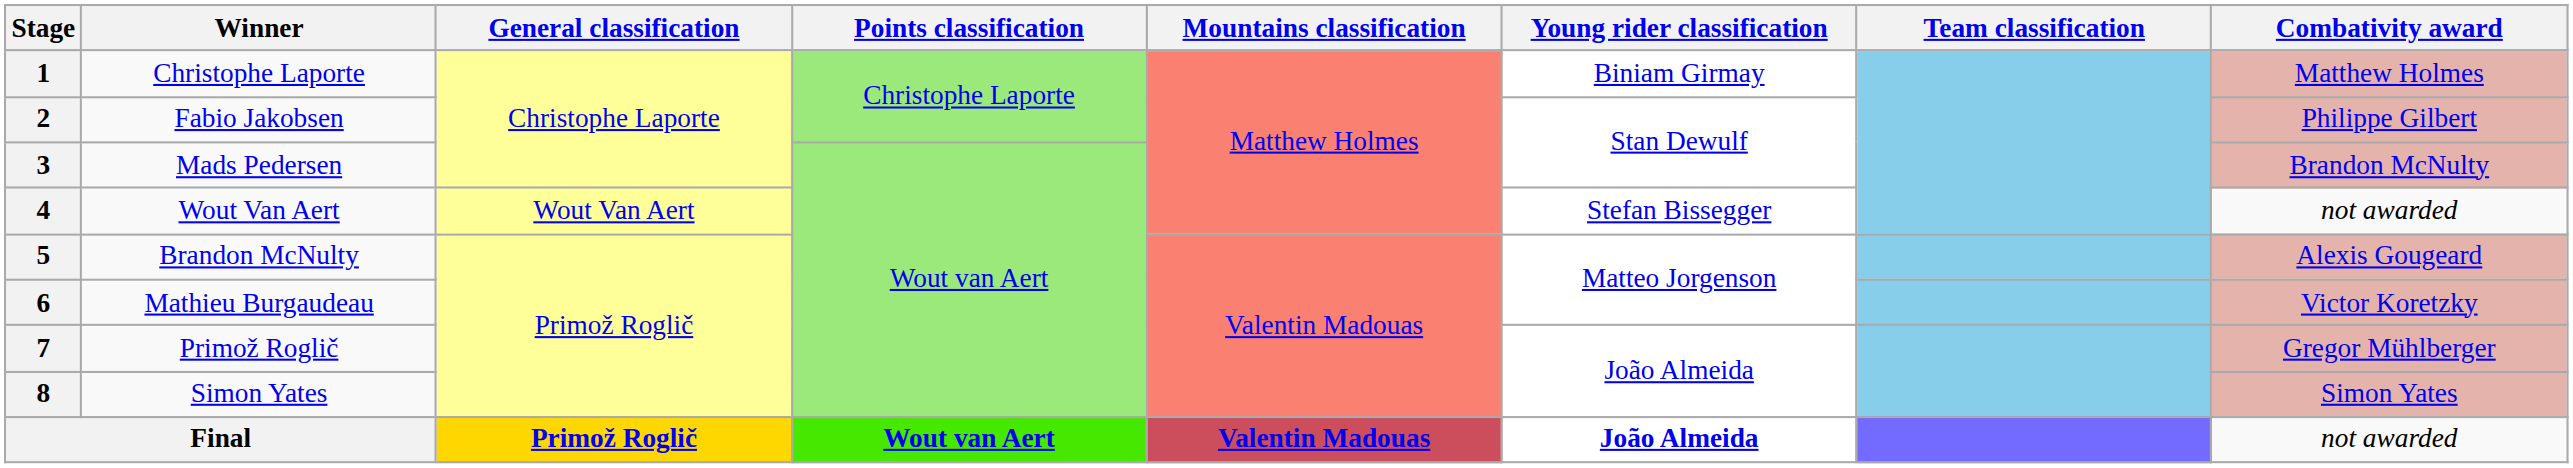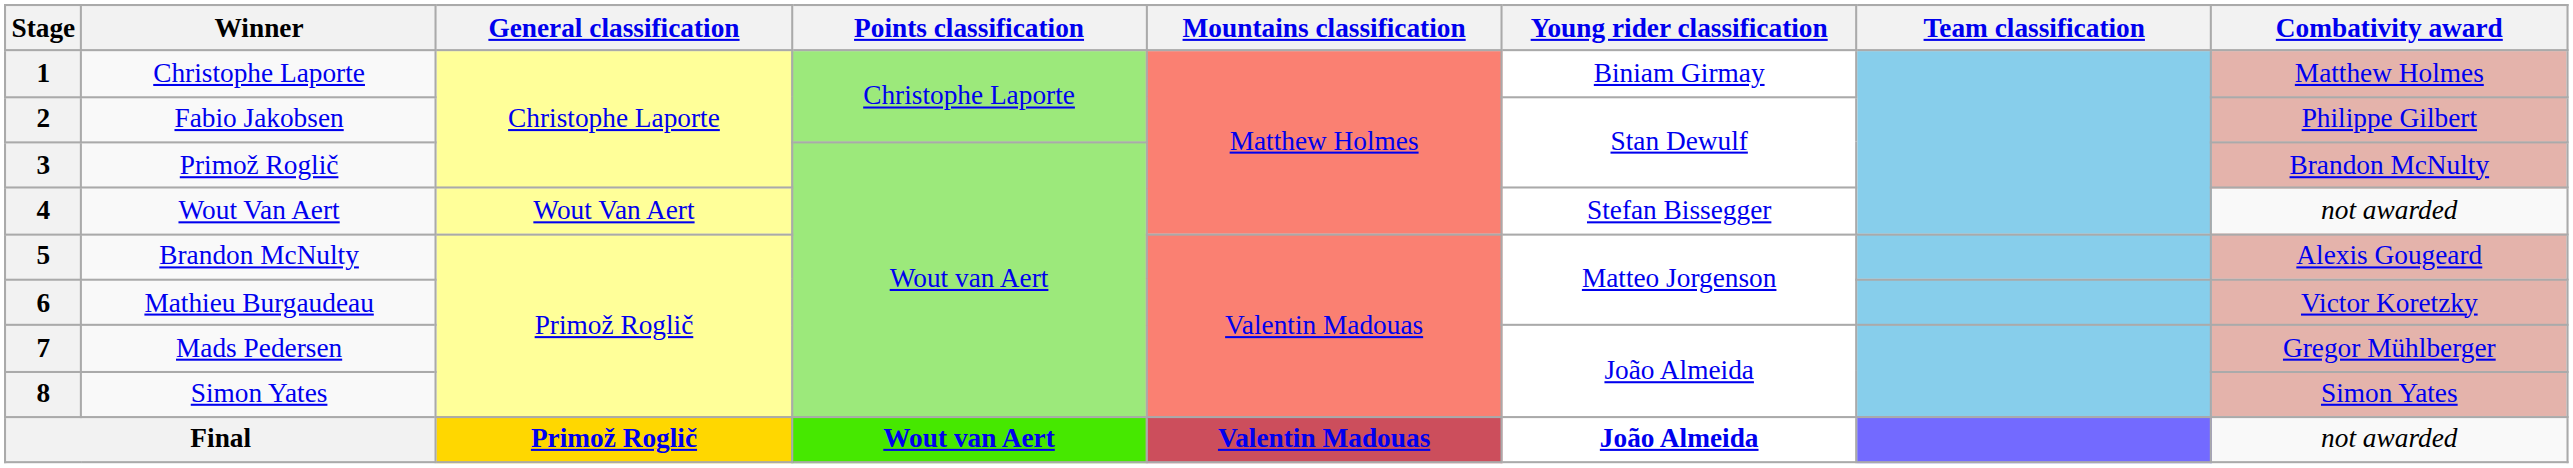 <table class="wikitable" style="text-align: center; font-size:smaller;">
 <tr style="background:#efefef;">
 <th style="width:2%;">Stage</th>
 <th style="width:14%;">Winner</th>
 <th style="width:14%;"><a href='#'>General classification</a><br></th>
 <th style="width:14%;"><a href='#'>Points classification</a><br></th>
 <th style="width:14%;"><a href='#'>Mountains classification</a><br></th>
 <th style="width:14%;"><a href='#'>Young rider classification</a><br></th>
 <th style="width:14%;"><a href='#'>Team classification</a><br></th>
 <th style="width:14%;"><a href='#'>Combativity award</a><br></th>
 </tr>
 <tr>
 <th>1</th>
 <td><a href='#'>Christophe Laporte</a></td>
 <td style="background:#ffff99;" rowspan="3"><a href='#'>Christophe Laporte</a></td>
 <td style="background:#9CE97B;" rowspan="2"><a href='#'>Christophe Laporte</a></td>
 <td style="background:salmon;" rowspan="4"><a href='#'>Matthew Holmes</a></td>
 <td style="background:white;"><a href='#'>Biniam Girmay</a></td>
 <td style="background:skyblue;" rowspan="4"></td>
 <td style="background:#E4B3AB;"><a href='#'>Matthew Holmes</a></td>
 </tr>
 <tr>
 <th>2</th>
 <td><a href='#'>Fabio Jakobsen</a></td>
 <td style="background:white;" rowspan="2"><a href='#'>Stan Dewulf</a></td>
 <td style="background:#E4B3AB;"><a href='#'>Philippe Gilbert</a></td>
 </tr>
 <tr>
 <th>3</th>
-<td><a href='#'>Mads Pedersen</a></td>
+<td><a href='#'>Primož Roglič</a></td>
 <td style="background:#9CE97B;" rowspan="6"><a href='#'>Wout van Aert</a></td>
 <td style="background:#E4B3AB;"><a href='#'>Brandon McNulty</a></td>
 </tr>
 <tr>
 <th>4</th>
 <td><a href='#'>Wout Van Aert</a></td>
 <td style="background:#ffff99;"><a href='#'>Wout Van Aert</a></td>
 <td style="background:white;"><a href='#'>Stefan Bissegger</a></td>
 <td><em>not awarded</em></td>
 </tr>
 <tr>
 <th>5</th>
 <td><a href='#'>Brandon McNulty</a></td>
 <td style="background:#ffff99;" rowspan="4"><a href='#'>Primož Roglič</a></td>
 <td style="background:salmon;" rowspan="4"><a href='#'>Valentin Madouas</a></td>
 <td style="background:white;" rowspan="2"><a href='#'>Matteo Jorgenson</a></td>
 <td style="background:skyblue;"></td>
 <td style="background:#E4B3AB;"><a href='#'>Alexis Gougeard</a></td>
 </tr>
 <tr>
 <th>6</th>
 <td><a href='#'>Mathieu Burgaudeau</a></td>
 <td style="background:skyblue;"></td>
 <td style="background:#E4B3AB;"><a href='#'>Victor Koretzky</a></td>
 </tr>
 <tr>
 <th>7</th>
-<td><a href='#'>Primož Roglič</a></td>
+<td><a href='#'>Mads Pedersen</a></td>
 <td style="background:white;" rowspan="2"><a href='#'>João Almeida</a></td>
 <td style="background:skyblue;" rowspan="2"></td>
 <td style="background:#E4B3AB;"><a href='#'>Gregor Mühlberger</a></td>
 </tr>
 <tr>
 <th>8</th>
 <td><a href='#'>Simon Yates</a></td>
 <td style="background:#E4B3AB;"><a href='#'>Simon Yates</a></td>
 </tr>
 <tr>
 <th colspan="2">Final</th>
 <th style="background:gold;"><a href='#'>Primož Roglič</a></th>
 <th style="background:#46E800;"><a href='#'>Wout van Aert</a></th>
 <th style="background:#CC4E5C;"><a href='#'>Valentin Madouas</a></th>
 <th style="background:white;"><a href='#'>João Almeida</a></th>
 <th style="background:#736aff;"></th>
 <td><em>not awarded</em></td>
 </tr>
 </table>
